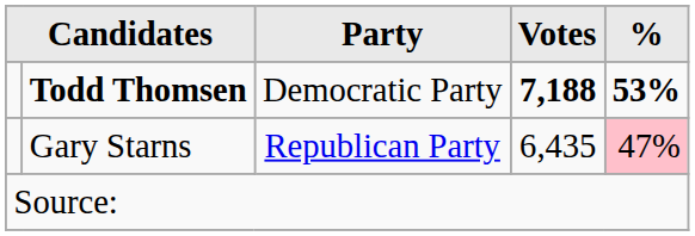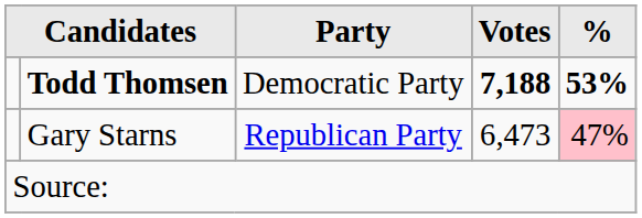 <table class=wikitable style="font-size:95%; text-align:right;">
 <tr>
 <th style="background-color:#E9E9E9" align=center colspan=2>Candidates</th>
 <th style="background-color:#E9E9E9" align=center>Party</th>
 <th style="background-color:#E9E9E9" align=center>Votes</th>
 <th style="background-color:#E9E9E9" align=center>%</th>
 </tr>
 <tr>
 <td></td>
 <td align=left><strong>Todd Thomsen</strong></td>
 <td align=center>Democratic Party</td>
 <td><strong>7,188</strong></td>
 <td><strong>53%</strong></td>
 </tr>
 <tr>
 <td></td>
 <td align=left>Gary Starns</td>
 <td align=center><a href='#'>Republican Party</a></td>
-<td>6,435</td>
+<td>6,473</td>
 <td style="background: pink;">47%</td>
 </tr>
 <tr>
 <td align="left" colspan=6>Source: </td>
 </tr>
 </table>
